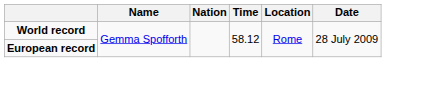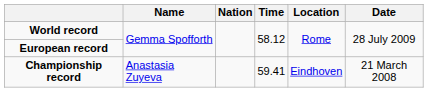 <table class=wikitable style=text-align:center>
 <tr>
 <th></th>
 <th>Name</th>
 <th>Nation</th>
 <th>Time</th>
 <th>Location</th>
 <th>Date</th>
 </tr>
 <tr>
 <td><strong>World record</strong></td>
 <td align=left rowspan=2><a href='#'>Gemma Spofforth</a></td>
 <td align=left rowspan=2></td>
 <td align=left rowspan=2>58.12</td>
 <td rowspan=2><a href='#'>Rome</a></td>
 <td rowspan=2>28 July 2009</td>
 </tr>
 <tr>
 <td><strong>European record</strong></td>
 </tr>
+<tr>
+<td><strong>Championship record</strong></td>
+<td align=left><a href='#'>Anastasia Zuyeva</a></td>
+<td align=left></td>
+<td align=left>59.41</td>
+<td><a href='#'>Eindhoven</a></td>
+<td>21 March 2008</td>
+</tr>
 </table>
